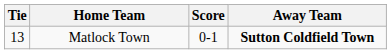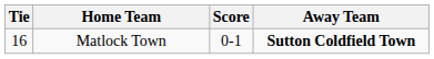 <table class="wikitable" style="text-align:center;">
 <tr>
 <th width=20>Tie</th>
 <th width=175>Home Team</th>
 <th width=20>Score</th>
 <th width=175>Away Team</th>
 </tr>
 <tr>
-<td>13</td>
+<td>16</td>
 <td>Matlock Town</td>
 <td>0-1</td>
 <td><strong>Sutton Coldfield Town</strong></td>
 </tr>
 </table>
